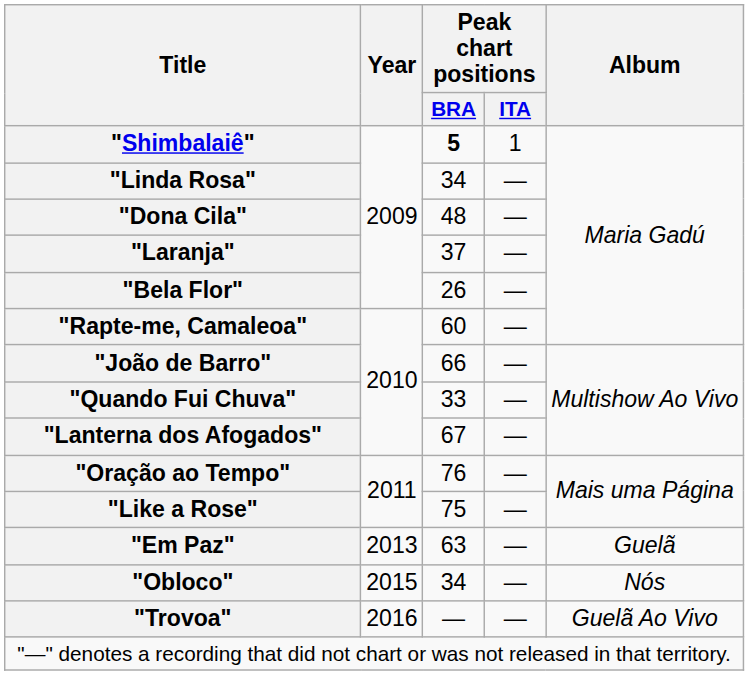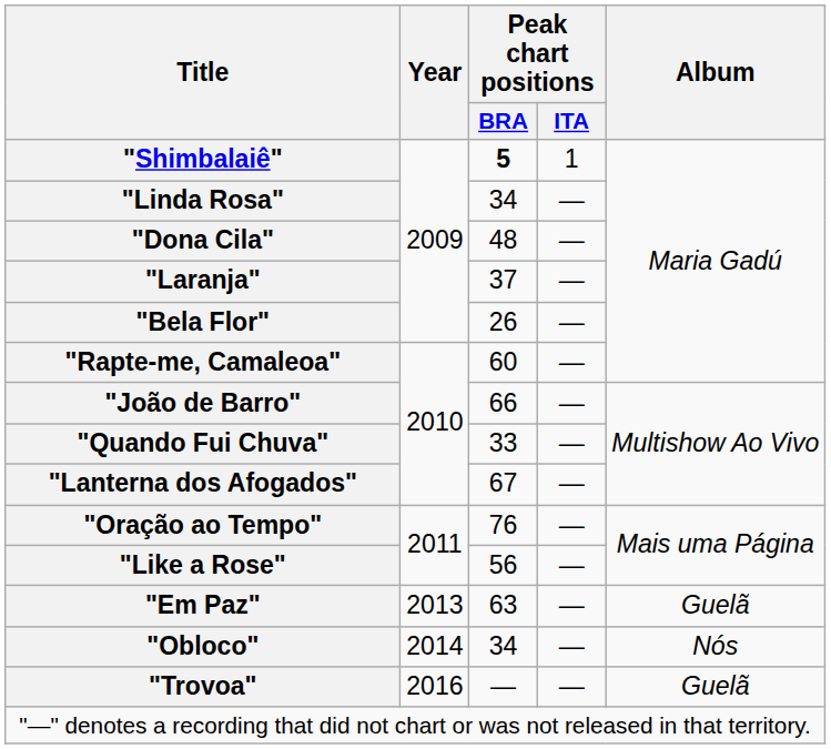 <table class="wikitable plainrowheaders" style="text-align:center;">
 <tr>
 <th scope="col" rowspan="2" style="width:15em;">Title</th>
 <th scope="col" rowspan="2">Year</th>
 <th scope="col" colspan="2">Peak chart positions</th>
 <th scope="col" rowspan="2">Album</th>
 </tr>
 <tr>
 <th scope="col" style="width:2.5em;font-size:90%;"><a href='#'>BRA</a></th>
 <th scope="col" style="width:2.5em;font-size:90%;"><a href='#'>ITA</a><br></th>
 </tr>
 <tr>
 <th scope="row">"<a href='#'>Shimbalaiê</a>"</th>
 <td rowspan="5">2009</td>
 <td><strong>5</strong></td>
 <td>1</td>
 <td rowspan="6"><em>Maria Gadú</em></td>
 </tr>
 <tr>
 <th scope="row">"Linda Rosa"</th>
 <td>34</td>
 <td>—</td>
 </tr>
 <tr>
 <th scope="row">"Dona Cila"</th>
 <td>48</td>
 <td>—</td>
 </tr>
 <tr>
 <th scope="row">"Laranja"<br></th>
 <td>37</td>
 <td>—</td>
 </tr>
 <tr>
 <th scope="row">"Bela Flor"</th>
 <td>26</td>
 <td>—</td>
 </tr>
 <tr>
 <th scope="row">"Rapte-me, Camaleoa"</th>
 <td rowspan="4">2010</td>
 <td>60</td>
 <td>—</td>
 </tr>
 <tr>
 <th scope="row">"João de Barro"</th>
 <td>66</td>
 <td>—</td>
 <td rowspan="3"><em>Multishow Ao Vivo</em></td>
 </tr>
 <tr>
 <th scope="row">"Quando Fui Chuva"</th>
 <td>33</td>
 <td>—</td>
 </tr>
 <tr>
 <th scope="row">"Lanterna dos Afogados"</th>
 <td>67</td>
 <td>—</td>
 </tr>
 <tr>
 <th scope="row">"Oração ao Tempo"</th>
 <td rowspan="2">2011</td>
 <td>76</td>
 <td>—</td>
 <td rowspan="2"><em>Mais uma Página</em></td>
 </tr>
 <tr>
 <th scope="row">"Like a Rose"</th>
-<td>75</td>
+<td>56</td>
 <td>—</td>
 </tr>
 <tr>
 <th scope="row">"Em Paz"<br></th>
 <td>2013</td>
 <td>63</td>
 <td>—</td>
 <td><em>Guelã</em></td>
 </tr>
 <tr>
 <th scope="row">"Obloco"</th>
-<td>2015</td>
+<td>2014</td>
 <td>34</td>
 <td>—</td>
 <td><em>Nós</em></td>
 </tr>
 <tr>
 <th scope="row">"Trovoa"</th>
 <td>2016</td>
 <td>—</td>
 <td>—</td>
-<td><em>Guelã Ao Vivo</em></td>
+<td><em>Guelã</em></td>
 </tr>
 <tr>
 <td colspan="14" style="font-size:90%">"—" denotes a recording that did not chart or was not released in that territory.</td>
 </tr>
 </table>
